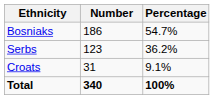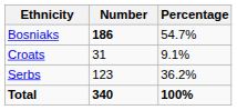 <table class="wikitable">
 <tr>
 <th width="100px">Ethnicity</th>
 <th width="80px">Number</th>
 <th width="80px">Percentage</th>
 </tr>
 <tr>
 <td><a href='#'>Bosniaks</a></td>
-<td>186</td>
+<td><strong>186</strong></td>
 <td>54.7%</td>
+</tr>
+<tr>
+<td><a href='#'>Croats</a></td>
+<td>31</td>
+<td>9.1%</td>
 </tr>
 <tr>
 <td><a href='#'>Serbs</a></td>
 <td>123</td>
 <td>36.2%</td>
 </tr>
 <tr>
-<td><a href='#'>Croats</a></td>
-<td>31</td>
-<td>9.1%</td>
-</tr>
-<tr>
 <td><strong>Total</strong></td>
 <td><strong>340</strong></td>
 <td><strong>100%</strong></td>
 </tr>
 </table>
